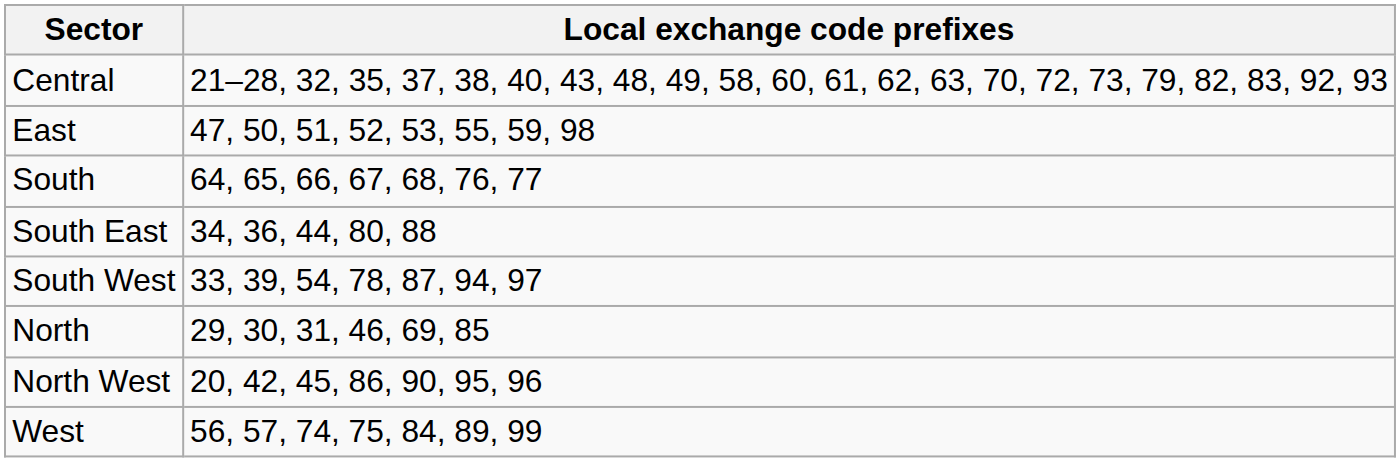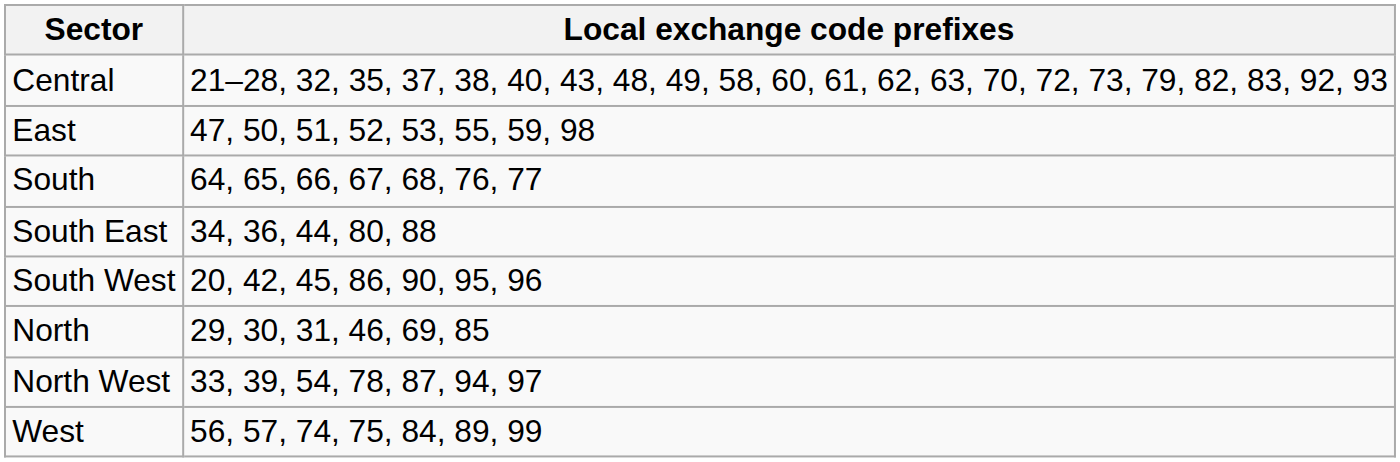 <table class="wikitable">
 <tr>
 <th>Sector</th>
 <th>Local exchange code prefixes</th>
 </tr>
 <tr>
 <td>Central</td>
 <td>21–28, 32, 35, 37, 38, 40, 43, 48, 49, 58, 60, 61, 62, 63, 70, 72, 73, 79, 82, 83, 92, 93</td>
 </tr>
 <tr>
 <td>East</td>
 <td>47, 50, 51, 52, 53, 55, 59, 98</td>
 </tr>
 <tr>
 <td>South</td>
 <td>64, 65, 66, 67, 68, 76, 77</td>
 </tr>
 <tr>
 <td>South East</td>
 <td>34, 36, 44, 80, 88</td>
 </tr>
 <tr>
 <td>South West</td>
-<td>33, 39, 54, 78, 87, 94, 97</td>
+<td>20, 42, 45, 86, 90, 95, 96</td>
 </tr>
 <tr>
 <td>North</td>
 <td>29, 30, 31, 46, 69, 85</td>
 </tr>
 <tr>
 <td>North West</td>
-<td>20, 42, 45, 86, 90, 95, 96</td>
+<td>33, 39, 54, 78, 87, 94, 97</td>
 </tr>
 <tr>
 <td>West</td>
 <td>56, 57, 74, 75, 84, 89, 99</td>
 </tr>
 </table>
